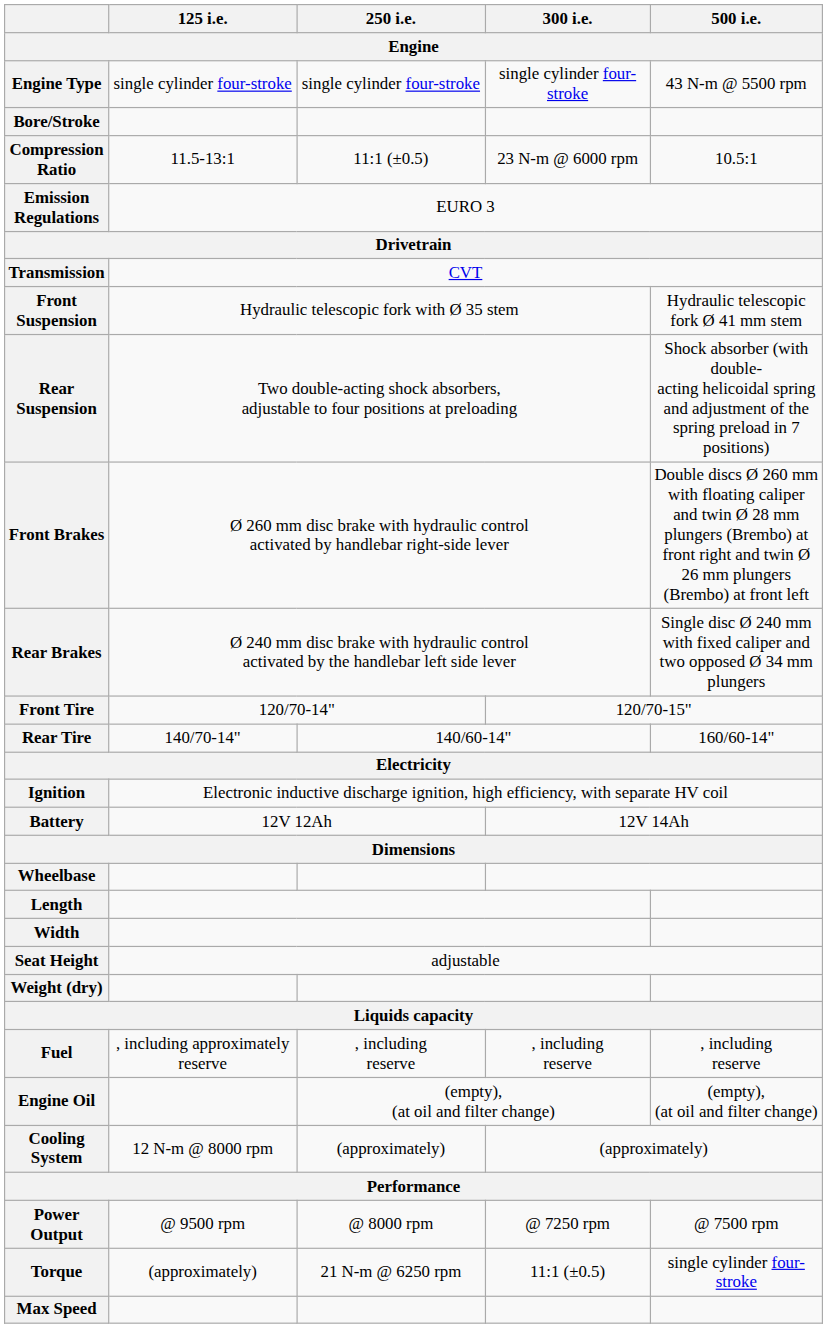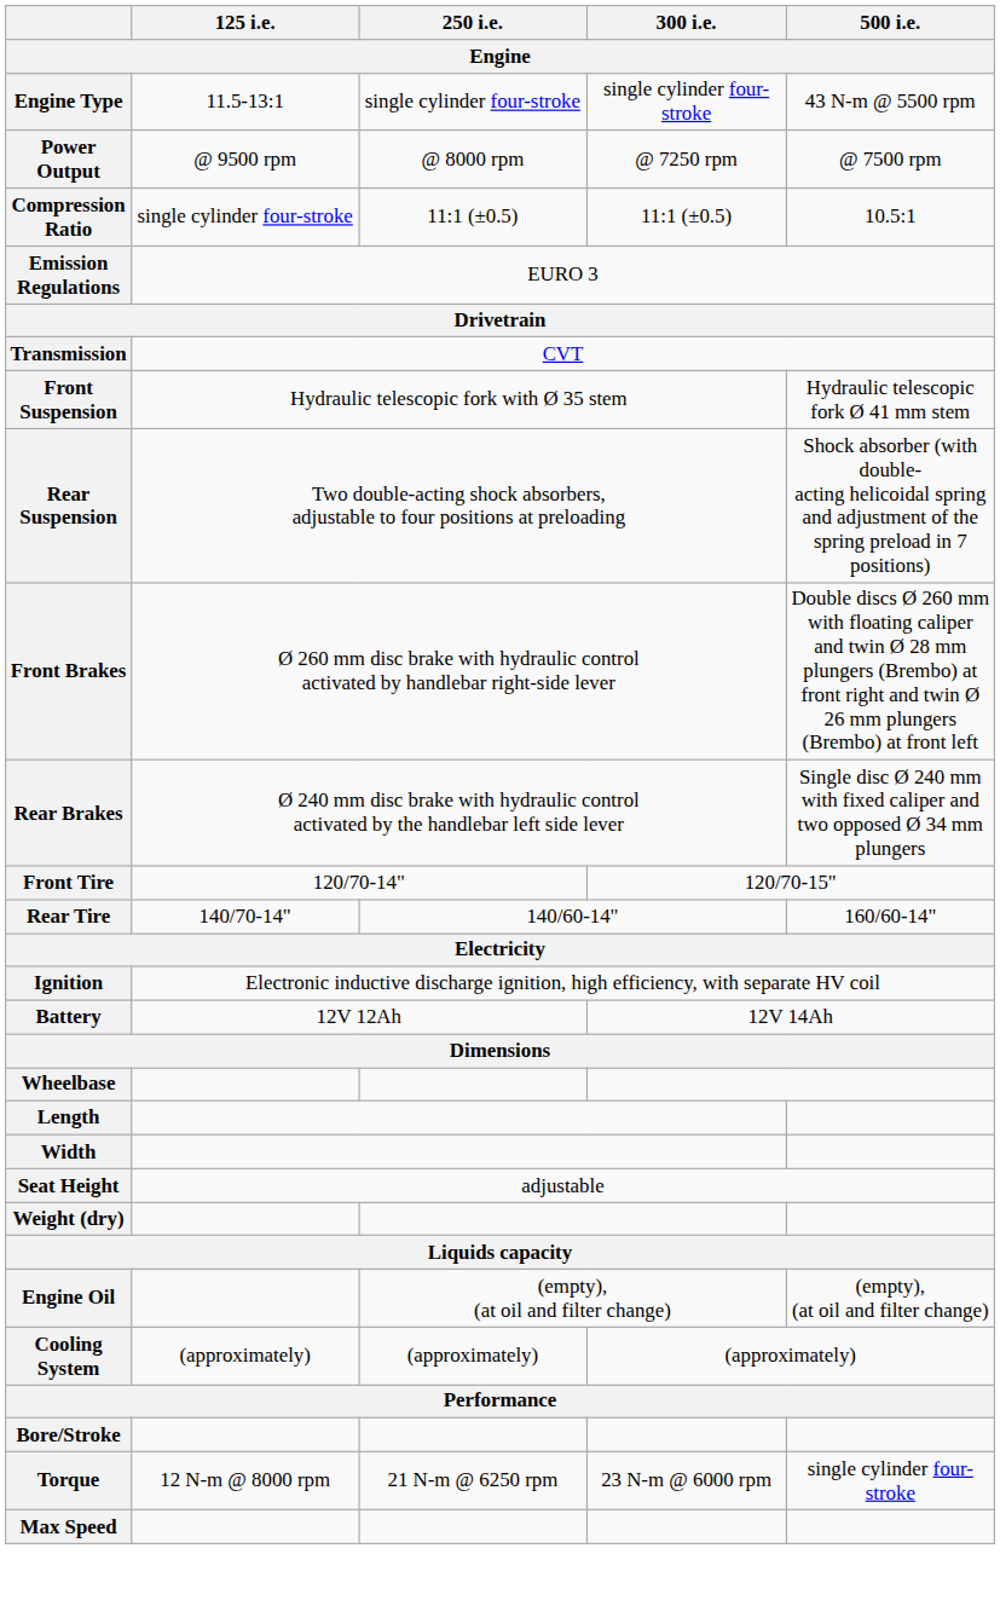 <table class="wikitable" align="center" style="max-width:700px; text-align:center; font-size: 90%;">
 <tr>
 <th></th>
 <th width="400">125 i.e.</th>
 <th width="400">250 i.e.</th>
 <th width="450">300 i.e.</th>
 <th width="450">500 i.e.</th>
 </tr>
 <tr>
 <th colspan="5">Engine</th>
 </tr>
 <tr>
 <th>Engine Type</th>
-<td> single cylinder <a href='#'>four-stroke</a></td>
+<td>11.5-13:1</td>
 <td> single cylinder <a href='#'>four-stroke</a></td>
 <td colspan="1"> single cylinder <a href='#'>four-stroke</a></td>
 <td>43 N-m @ 5500 rpm</td>
 </tr>
 <tr>
-<th>Bore/Stroke</th>
-<td></td>
-<td></td>
-<td colspan="1"></td>
-<td></td>
+<th>Power Output</th>
+<td> @ 9500 rpm</td>
+<td> @ 8000 rpm</td>
+<td> @ 7250 rpm</td>
+<td> @ 7500 rpm</td>
 </tr>
 <tr>
 <th>Compression Ratio</th>
-<td>11.5-13:1</td>
+<td> single cylinder <a href='#'>four-stroke</a></td>
 <td>11:1 (±0.5)</td>
-<td>23 N-m @ 6000 rpm</td>
+<td>11:1 (±0.5)</td>
 <td>10.5:1</td>
 </tr>
 <tr>
 <th>Emission Regulations</th>
 <td colspan="4">EURO 3</td>
 </tr>
 <tr>
 <th colspan="5">Drivetrain</th>
 </tr>
 <tr>
 <th>Transmission</th>
 <td colspan="4"><a href='#'>CVT</a></td>
 </tr>
 <tr>
 <th>Front Suspension</th>
 <td colspan="3">Hydraulic telescopic fork with Ø 35 stem</td>
 <td>Hydraulic telescopic fork Ø 41 mm stem</td>
 </tr>
 <tr>
 <th>Rear Suspension</th>
 <td colspan="3">Two double-acting shock absorbers,<br>adjustable to four positions at preloading</td>
 <td>Shock absorber (with double-<br>acting helicoidal spring and adjustment of the spring preload in 7 positions)</td>
 </tr>
 <tr>
 <th>Front Brakes</th>
 <td colspan="3">Ø 260 mm disc brake with hydraulic control<br>activated by handlebar right-side lever</td>
 <td>Double discs Ø 260 mm with floating caliper<br>and twin Ø 28 mm plungers (Brembo) at front right and twin Ø 26 mm plungers (Brembo) at front left</td>
 </tr>
 <tr>
 <th>Rear Brakes</th>
 <td colspan="3">Ø 240 mm disc brake with hydraulic control<br>activated by the handlebar left side lever</td>
 <td>Single disc Ø 240 mm with fixed caliper and two opposed Ø 34 mm plungers</td>
 </tr>
 <tr>
 <th>Front Tire</th>
 <td colspan="2">120/70-14"</td>
 <td colspan="2">120/70-15"</td>
 </tr>
 <tr>
 <th>Rear Tire</th>
 <td>140/70-14"</td>
 <td colspan="2">140/60-14"</td>
 <td>160/60-14"</td>
 </tr>
 <tr>
 <th colspan="5">Electricity</th>
 </tr>
 <tr>
 <th>Ignition</th>
 <td colspan="4">Electronic inductive discharge ignition, high efficiency, with separate HV coil</td>
 </tr>
 <tr>
 <th>Battery</th>
 <td colspan="2">12V 12Ah</td>
 <td colspan="2">12V 14Ah</td>
 </tr>
 <tr>
 <th colspan="5">Dimensions</th>
 </tr>
 <tr>
 <th>Wheelbase</th>
 <td></td>
 <td></td>
 <td colspan="2"></td>
 </tr>
 <tr>
 <th>Length</th>
 <td colspan="3"></td>
 <td></td>
 </tr>
 <tr>
 <th>Width</th>
 <td colspan="3"></td>
 <td></td>
 </tr>
 <tr>
 <th>Seat Height</th>
 <td colspan="4"> adjustable</td>
 </tr>
 <tr>
 <th>Weight (dry)</th>
 <td></td>
 <td colspan="2"></td>
 <td></td>
 </tr>
 <tr>
 <th colspan="5">Liquids capacity</th>
 </tr>
 <tr>
-<th>Fuel</th>
-<td>, including approximately  reserve</td>
-<td>, including<br> reserve</td>
-<td>, including<br> reserve</td>
-<td>, including<br> reserve</td>
-</tr>
-<tr>
 <th>Engine Oil</th>
 <td></td>
 <td colspan="2"> (empty),<br> (at oil and filter change)</td>
 <td> (empty),<br> (at oil and filter change)</td>
 </tr>
 <tr>
 <th>Cooling System</th>
-<td>12 N-m @ 8000 rpm</td>
+<td> (approximately)</td>
 <td> (approximately)</td>
 <td colspan="2"> (approximately)</td>
 </tr>
 <tr>
 <th colspan="5">Performance</th>
 </tr>
 <tr>
-<th>Power Output</th>
-<td> @ 9500 rpm</td>
-<td> @ 8000 rpm</td>
-<td> @ 7250 rpm</td>
-<td> @ 7500 rpm</td>
+<th>Bore/Stroke</th>
+<td></td>
+<td></td>
+<td colspan="1"></td>
+<td></td>
 </tr>
 <tr>
 <th>Torque</th>
-<td> (approximately)</td>
+<td>12 N-m @ 8000 rpm</td>
 <td>21 N-m @ 6250 rpm</td>
-<td>11:1 (±0.5)</td>
+<td>23 N-m @ 6000 rpm</td>
 <td> single cylinder <a href='#'>four-stroke</a></td>
 </tr>
 <tr>
 <th>Max Speed</th>
 <td></td>
 <td></td>
 <td></td>
 <td></td>
 </tr>
 </table>
